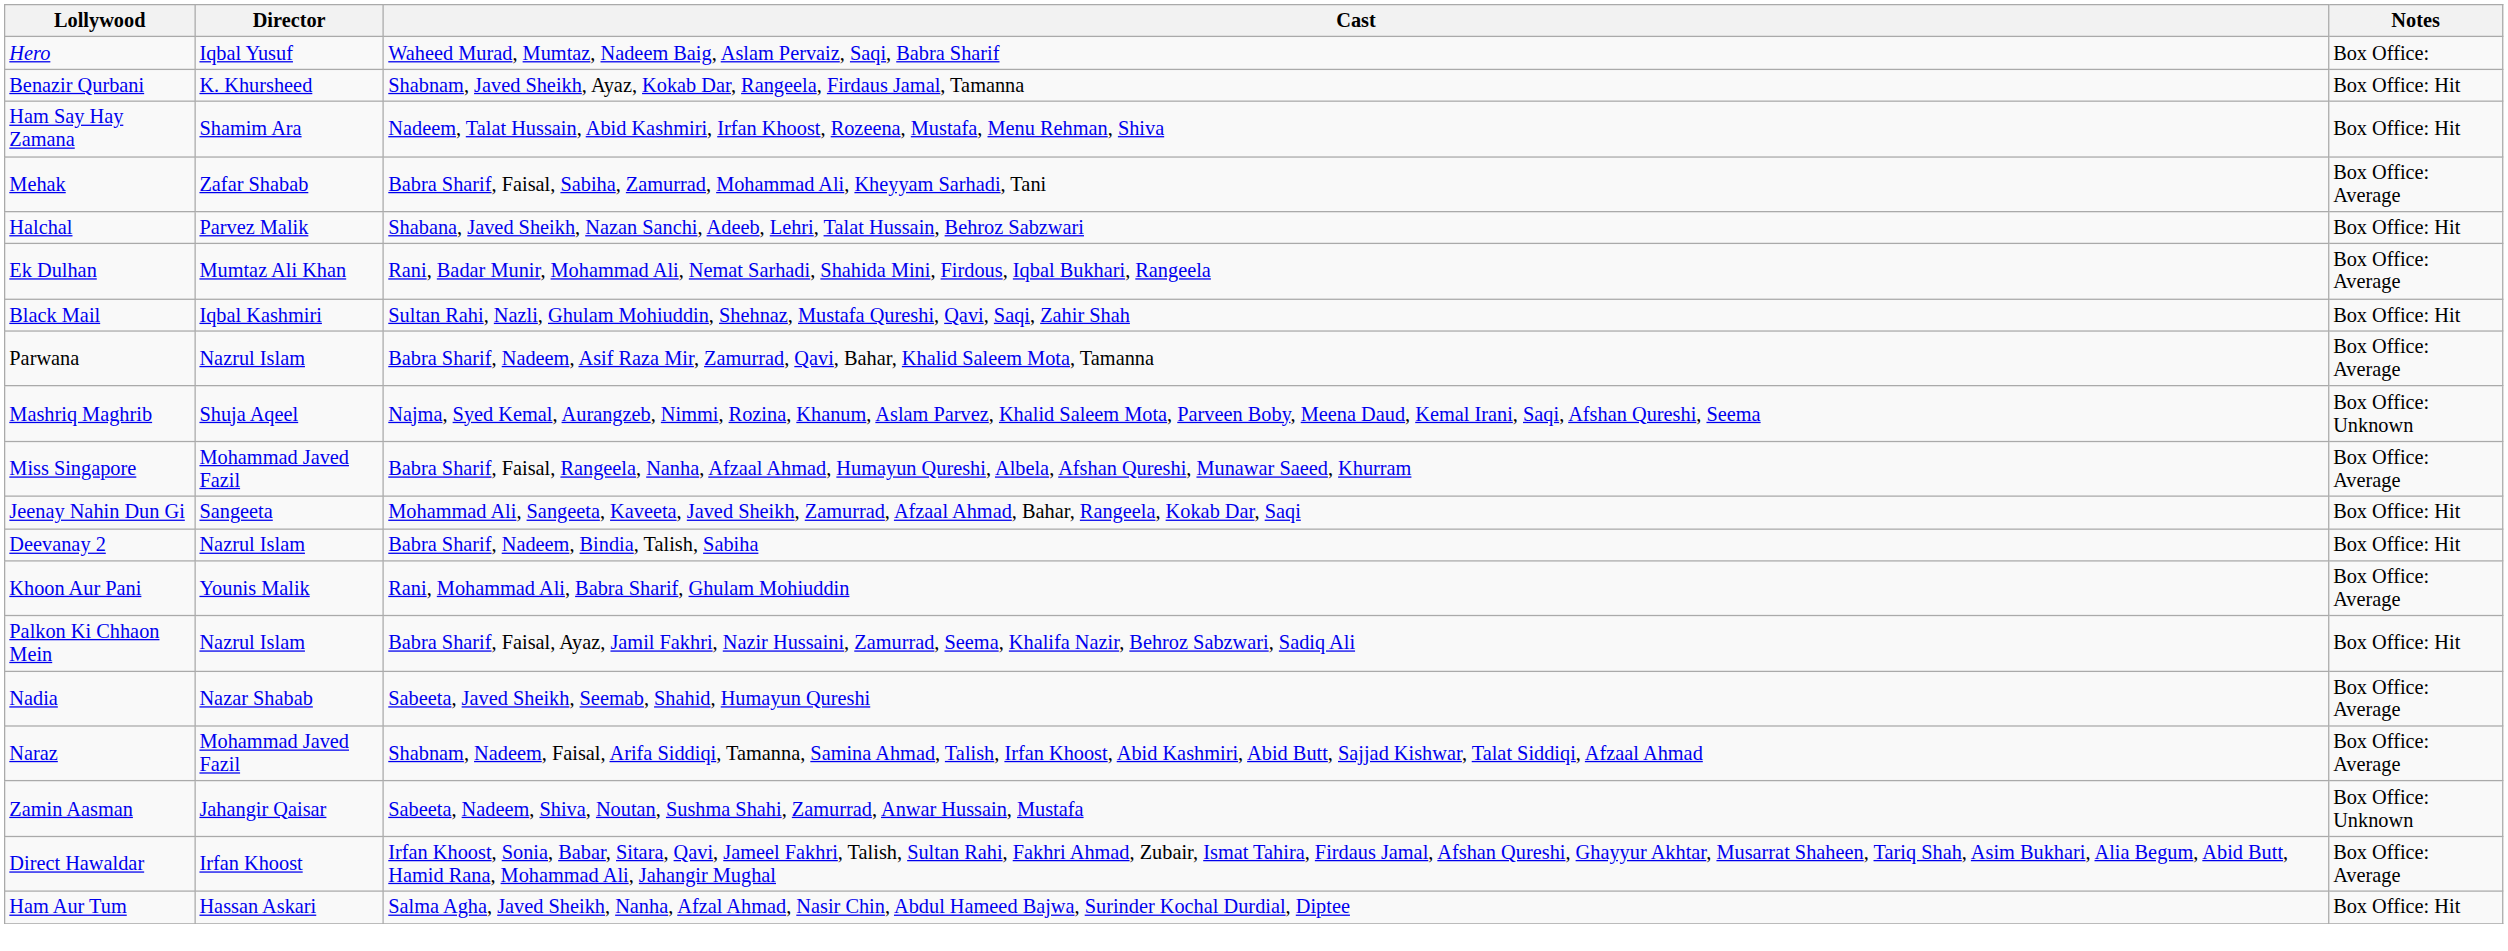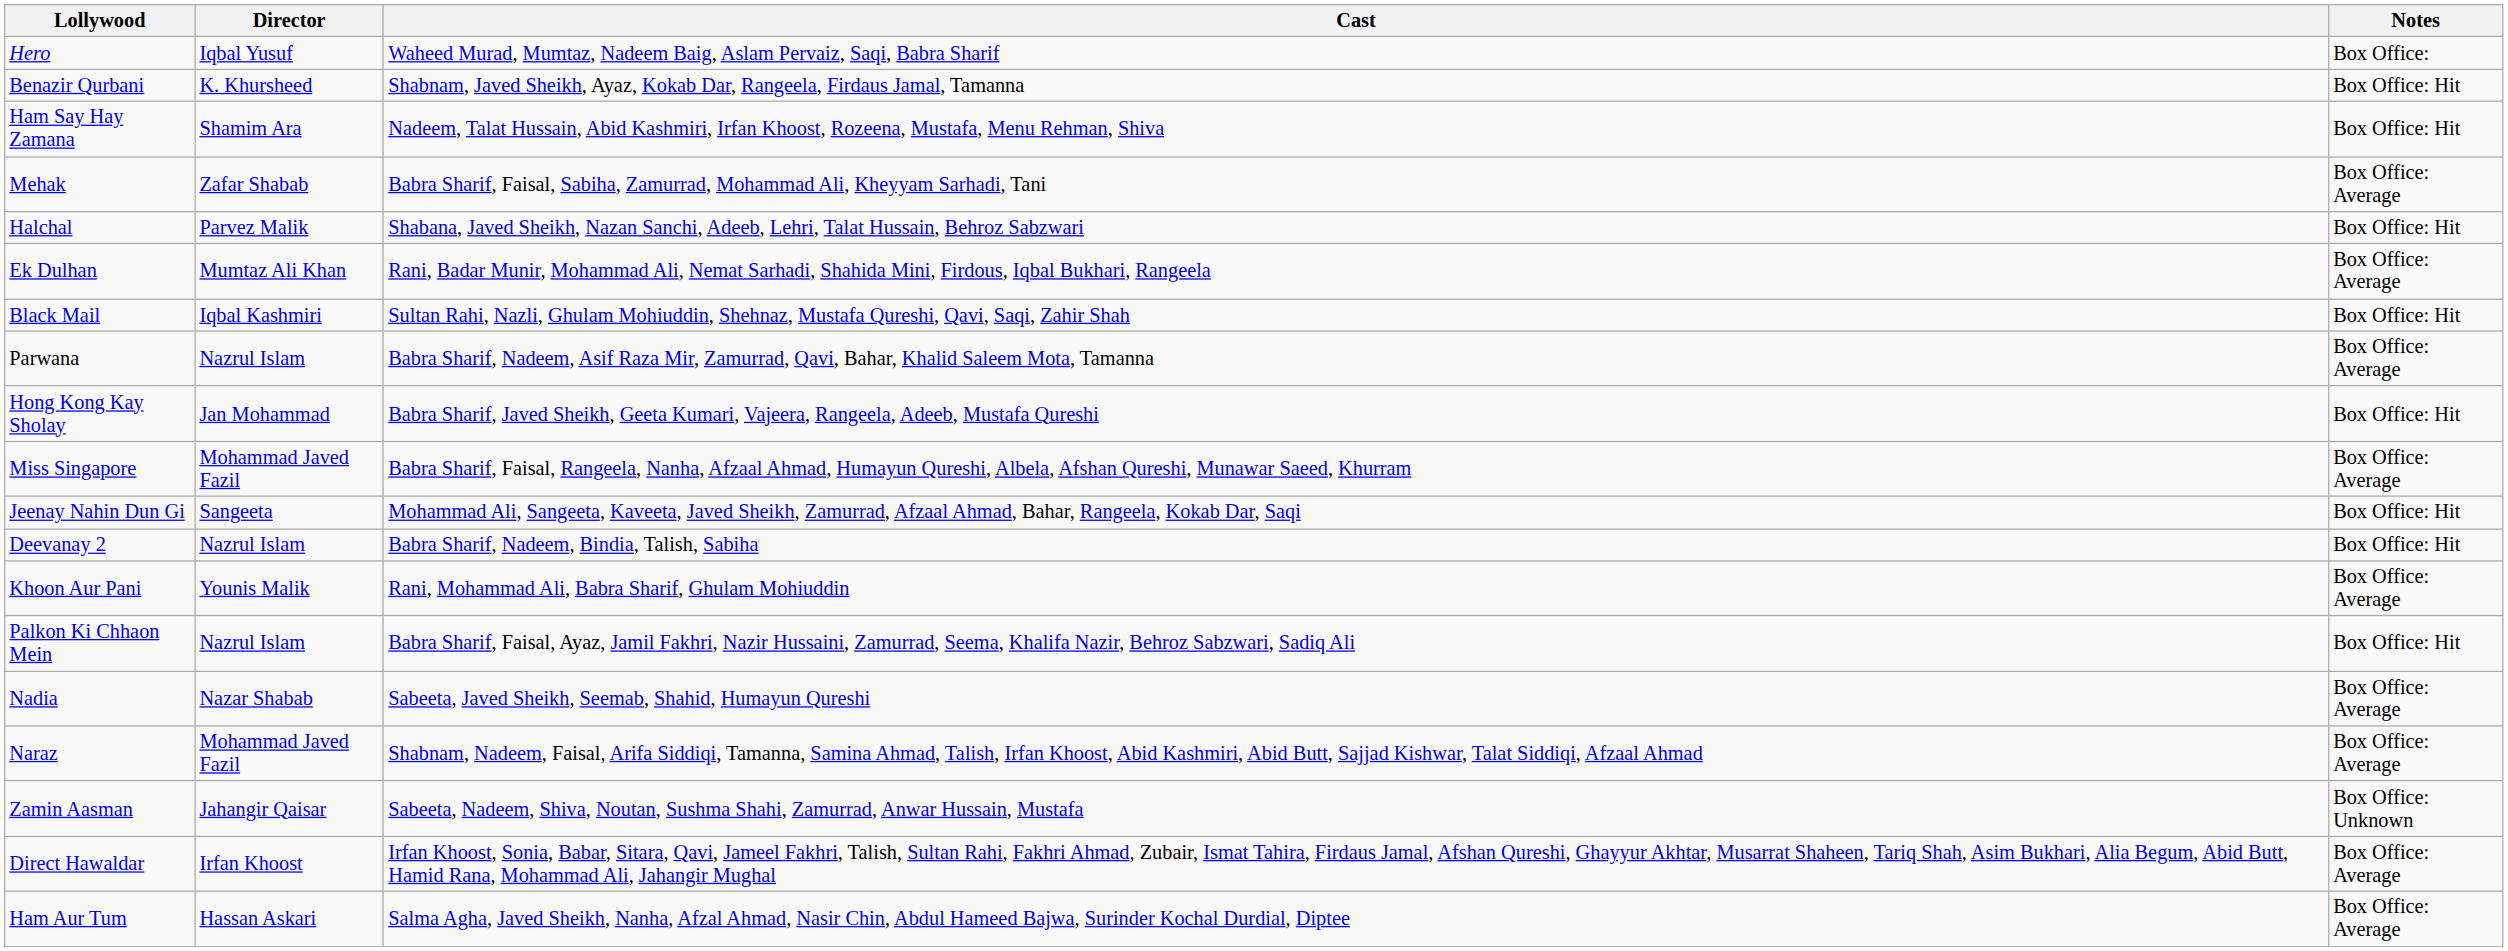 <table class="wikitable">
 <tr>
 <th>Lollywood</th>
 <th>Director</th>
 <th>Cast</th>
 <th>Notes</th>
 </tr>
 <tr>
 <td><em><a href='#'>Hero</a></em></td>
 <td><a href='#'>Iqbal Yusuf</a></td>
 <td><a href='#'>Waheed Murad</a>, <a href='#'>Mumtaz</a>, <a href='#'>Nadeem Baig</a>, <a href='#'>Aslam Pervaiz</a>, <a href='#'>Saqi</a>, <a href='#'>Babra Sharif</a></td>
 <td>Box Office:</td>
 </tr>
 <tr>
 <td><a href='#'>Benazir Qurbani</a></td>
 <td><a href='#'>K. Khursheed</a></td>
 <td><a href='#'>Shabnam</a>, <a href='#'>Javed Sheikh</a>, Ayaz, <a href='#'>Kokab Dar</a>, <a href='#'>Rangeela</a>, <a href='#'>Firdaus Jamal</a>, Tamanna</td>
 <td>Box Office: Hit</td>
 </tr>
 <tr>
 <td><a href='#'>Ham Say Hay Zamana</a></td>
 <td><a href='#'>Shamim Ara</a></td>
 <td><a href='#'>Nadeem</a>, <a href='#'>Talat Hussain</a>, <a href='#'>Abid Kashmiri</a>, <a href='#'>Irfan Khoost</a>, <a href='#'>Rozeena</a>, <a href='#'>Mustafa</a>, <a href='#'>Menu Rehman</a>, <a href='#'>Shiva</a></td>
 <td>Box Office: Hit</td>
 </tr>
 <tr>
 <td><a href='#'>Mehak</a></td>
 <td><a href='#'>Zafar Shabab</a></td>
 <td><a href='#'>Babra Sharif</a>, Faisal, <a href='#'>Sabiha</a>, <a href='#'>Zamurrad</a>, <a href='#'>Mohammad Ali</a>, <a href='#'>Kheyyam Sarhadi</a>, Tani</td>
 <td>Box Office: Average</td>
 </tr>
 <tr>
 <td><a href='#'>Halchal</a></td>
 <td><a href='#'>Parvez Malik</a></td>
 <td><a href='#'>Shabana</a>, <a href='#'>Javed Sheikh</a>, <a href='#'>Nazan Sanchi</a>, <a href='#'>Adeeb</a>, <a href='#'>Lehri</a>, <a href='#'>Talat Hussain</a>, <a href='#'>Behroz Sabzwari</a></td>
 <td>Box Office: Hit</td>
 </tr>
 <tr>
 <td><a href='#'>Ek Dulhan</a></td>
 <td><a href='#'>Mumtaz Ali Khan</a></td>
 <td><a href='#'>Rani</a>, <a href='#'>Badar Munir</a>, <a href='#'>Mohammad Ali</a>, <a href='#'>Nemat Sarhadi</a>, <a href='#'>Shahida Mini</a>, <a href='#'>Firdous</a>, <a href='#'>Iqbal Bukhari</a>, <a href='#'>Rangeela</a></td>
 <td>Box Office: Average</td>
 </tr>
 <tr>
 <td><a href='#'>Black Mail</a></td>
 <td><a href='#'>Iqbal Kashmiri</a></td>
 <td><a href='#'>Sultan Rahi</a>, <a href='#'>Nazli</a>, <a href='#'>Ghulam Mohiuddin</a>, <a href='#'>Shehnaz</a>, <a href='#'>Mustafa Qureshi</a>, <a href='#'>Qavi</a>, <a href='#'>Saqi</a>, <a href='#'>Zahir Shah</a></td>
 <td>Box Office: Hit</td>
 </tr>
 <tr>
 <td>Parwana</td>
 <td><a href='#'>Nazrul Islam</a></td>
 <td><a href='#'>Babra Sharif</a>, <a href='#'>Nadeem</a>, <a href='#'>Asif Raza Mir</a>, <a href='#'>Zamurrad</a>, <a href='#'>Qavi</a>, Bahar, <a href='#'>Khalid Saleem Mota</a>, Tamanna</td>
 <td>Box Office: Average</td>
 </tr>
 <tr>
-<td><a href='#'>Mashriq Maghrib</a></td>
-<td><a href='#'>Shuja Aqeel</a></td>
-<td><a href='#'>Najma</a>, <a href='#'>Syed Kemal</a>, <a href='#'>Aurangzeb</a>, <a href='#'>Nimmi</a>, <a href='#'>Rozina</a>, <a href='#'>Khanum</a>, <a href='#'>Aslam Parvez</a>, <a href='#'>Khalid Saleem Mota</a>, <a href='#'>Parveen Boby</a>, <a href='#'>Meena Daud</a>, <a href='#'>Kemal Irani</a>, <a href='#'>Saqi</a>, <a href='#'>Afshan Qureshi</a>, <a href='#'>Seema</a></td>
-<td>Box Office: Unknown</td>
+<td><a href='#'>Hong Kong Kay Sholay</a></td>
+<td><a href='#'>Jan Mohammad</a></td>
+<td><a href='#'>Babra Sharif</a>, <a href='#'>Javed Sheikh</a>, <a href='#'>Geeta Kumari</a>, <a href='#'>Vajeera</a>, <a href='#'>Rangeela</a>, <a href='#'>Adeeb</a>, <a href='#'>Mustafa Qureshi</a></td>
+<td>Box Office: Hit</td>
 </tr>
 <tr>
 <td><a href='#'>Miss Singapore</a></td>
 <td><a href='#'>Mohammad Javed Fazil</a></td>
 <td><a href='#'>Babra Sharif</a>, Faisal, <a href='#'>Rangeela</a>, <a href='#'>Nanha</a>, <a href='#'>Afzaal Ahmad</a>, <a href='#'>Humayun Qureshi</a>, <a href='#'>Albela</a>, <a href='#'>Afshan Qureshi</a>, <a href='#'>Munawar Saeed</a>, <a href='#'>Khurram</a></td>
 <td>Box Office: Average</td>
 </tr>
 <tr>
 <td><a href='#'>Jeenay Nahin Dun Gi</a></td>
 <td><a href='#'>Sangeeta</a></td>
 <td><a href='#'>Mohammad Ali</a>, <a href='#'>Sangeeta</a>, <a href='#'>Kaveeta</a>, <a href='#'>Javed Sheikh</a>, <a href='#'>Zamurrad</a>, <a href='#'>Afzaal Ahmad</a>, Bahar, <a href='#'>Rangeela</a>, <a href='#'>Kokab Dar</a>, <a href='#'>Saqi</a></td>
 <td>Box Office: Hit</td>
 </tr>
 <tr>
 <td><a href='#'>Deevanay 2</a></td>
 <td><a href='#'>Nazrul Islam</a></td>
 <td><a href='#'>Babra Sharif</a>, <a href='#'>Nadeem</a>, <a href='#'>Bindia</a>, Talish, <a href='#'>Sabiha</a></td>
 <td>Box Office: Hit</td>
 </tr>
 <tr>
 <td><a href='#'>Khoon Aur Pani</a></td>
 <td><a href='#'>Younis Malik</a></td>
 <td><a href='#'>Rani</a>, <a href='#'>Mohammad Ali</a>, <a href='#'>Babra Sharif</a>, <a href='#'>Ghulam Mohiuddin</a></td>
 <td>Box Office: Average</td>
 </tr>
 <tr>
 <td><a href='#'>Palkon Ki Chhaon Mein</a></td>
 <td><a href='#'>Nazrul Islam</a></td>
 <td><a href='#'>Babra Sharif</a>, Faisal, Ayaz, <a href='#'>Jamil Fakhri</a>, <a href='#'>Nazir Hussaini</a>, <a href='#'>Zamurrad</a>, <a href='#'>Seema</a>, <a href='#'>Khalifa Nazir</a>, <a href='#'>Behroz Sabzwari</a>, <a href='#'>Sadiq Ali</a></td>
 <td>Box Office: Hit</td>
 </tr>
 <tr>
 <td><a href='#'>Nadia</a></td>
 <td><a href='#'>Nazar Shabab</a></td>
 <td><a href='#'>Sabeeta</a>, <a href='#'>Javed Sheikh</a>, <a href='#'>Seemab</a>, <a href='#'>Shahid</a>, <a href='#'>Humayun Qureshi</a></td>
 <td>Box Office: Average</td>
 </tr>
 <tr>
 <td><a href='#'>Naraz</a></td>
 <td><a href='#'>Mohammad Javed Fazil</a></td>
 <td><a href='#'>Shabnam</a>, <a href='#'>Nadeem</a>, Faisal, <a href='#'>Arifa Siddiqi</a>, Tamanna, <a href='#'>Samina Ahmad</a>, <a href='#'>Talish</a>, <a href='#'>Irfan Khoost</a>, <a href='#'>Abid Kashmiri</a>, <a href='#'>Abid Butt</a>, <a href='#'>Sajjad Kishwar</a>, <a href='#'>Talat Siddiqi</a>, <a href='#'>Afzaal Ahmad</a></td>
 <td>Box Office: Average</td>
 </tr>
 <tr>
 <td><a href='#'>Zamin Aasman</a></td>
 <td><a href='#'>Jahangir Qaisar</a></td>
 <td><a href='#'>Sabeeta</a>, <a href='#'>Nadeem</a>, <a href='#'>Shiva</a>, <a href='#'>Noutan</a>, <a href='#'>Sushma Shahi</a>, <a href='#'>Zamurrad</a>, <a href='#'>Anwar Hussain</a>, <a href='#'>Mustafa</a></td>
 <td>Box Office: Unknown</td>
 </tr>
 <tr>
 <td><a href='#'>Direct Hawaldar</a></td>
 <td><a href='#'>Irfan Khoost</a></td>
 <td><a href='#'>Irfan Khoost</a>, <a href='#'>Sonia</a>, <a href='#'>Babar</a>, <a href='#'>Sitara</a>, <a href='#'>Qavi</a>, <a href='#'>Jameel Fakhri</a>, Talish, <a href='#'>Sultan Rahi</a>, <a href='#'>Fakhri Ahmad</a>, Zubair, <a href='#'>Ismat Tahira</a>, <a href='#'>Firdaus Jamal</a>, <a href='#'>Afshan Qureshi</a>, <a href='#'>Ghayyur Akhtar</a>, <a href='#'>Musarrat Shaheen</a>, <a href='#'>Tariq Shah</a>, <a href='#'>Asim Bukhari</a>, <a href='#'>Alia Begum</a>, <a href='#'>Abid Butt</a>, <a href='#'>Hamid Rana</a>, <a href='#'>Mohammad Ali</a>, <a href='#'>Jahangir Mughal</a></td>
 <td>Box Office: Average</td>
 </tr>
 <tr>
 <td><a href='#'>Ham Aur Tum</a></td>
 <td><a href='#'>Hassan Askari</a></td>
 <td><a href='#'>Salma Agha</a>, <a href='#'>Javed Sheikh</a>, <a href='#'>Nanha</a>, <a href='#'>Afzal Ahmad</a>, <a href='#'>Nasir Chin</a>, <a href='#'>Abdul Hameed Bajwa</a>, <a href='#'>Surinder Kochal Durdial</a>, <a href='#'>Diptee</a></td>
-<td>Box Office: Hit</td>
+<td>Box Office: Average</td>
 </tr>
 <tr>
 </tr>
 </table>
